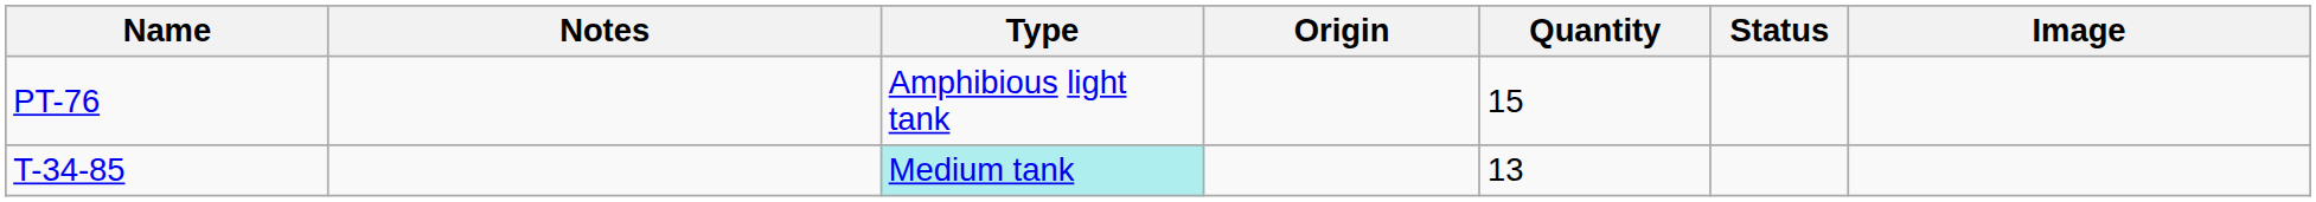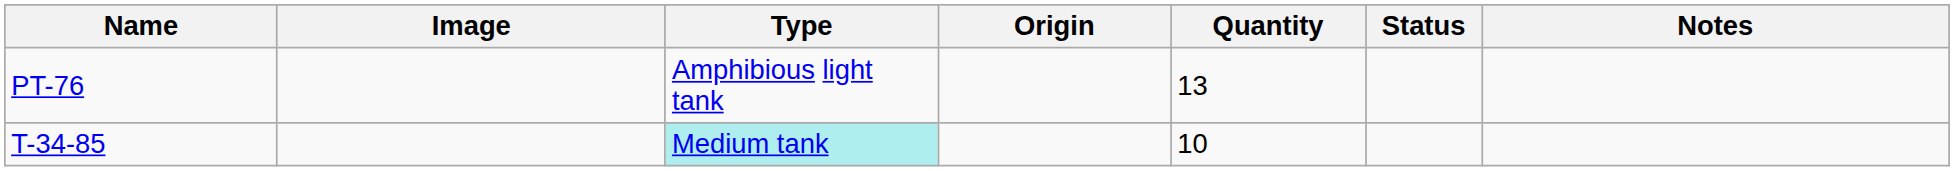 <table class="wikitable" style="width:90%;">
 <tr>
 <th width=14%>Name</th>
-<th width=24%>Notes</th>
+<th width=20%>Image</th>
 <th width=14%>Type</th>
 <th width=12%>Origin</th>
 <th width=10%>Quantity</th>
 <th width=06%>Status</th>
-<th width=20%>Image</th>
+<th width=24%>Notes</th>
 </tr>
 <tr>
 <td><a href='#'>PT-76</a></td>
 <td></td>
 <td><a href='#'>Amphibious</a> <a href='#'>light tank</a></td>
 <td></td>
-<td>15</td>
+<td>13</td>
 <td></td>
 <td></td>
 </tr>
 <tr>
 <td><a href='#'>T-34-85</a></td>
 <td></td>
 <td style="background: paleturquoise;"><a href='#'>Medium tank</a></td>
 <td></td>
-<td>13</td>
+<td>10</td>
 <td></td>
 <td></td>
 </tr>
 </table>
